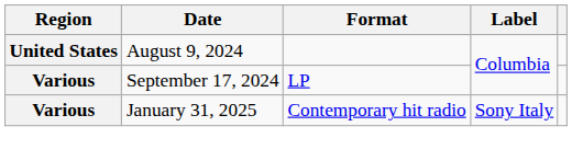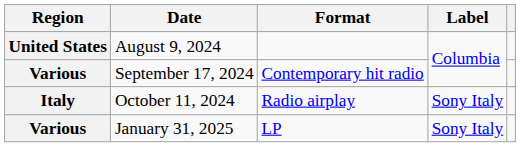 <table class="wikitable plainrowheaders">
 <tr>
 <th scope="col">Region</th>
 <th scope="col">Date</th>
 <th scope="col">Format</th>
 <th scope="col">Label</th>
 <th scope="col"></th>
 </tr>
 <tr>
 <th scope="row">United States</th>
 <td>August 9, 2024</td>
 <td></td>
 <td rowspan="2"><a href='#'>Columbia</a></td>
 <td style="text-align:center"></td>
 </tr>
 <tr>
 <th scope="row">Various</th>
 <td>September 17, 2024</td>
-<td><a href='#'>LP</a></td>
+<td><a href='#'>Contemporary hit radio</a></td>
+<td style="text-align:center"></td>
+</tr>
+<tr>
+<th scope="row">Italy</th>
+<td>October 11, 2024</td>
+<td><a href='#'>Radio airplay</a></td>
+<td><a href='#'>Sony Italy</a></td>
 <td style="text-align:center"></td>
 </tr>
 <tr>
 <th scope="row">Various</th>
 <td>January 31, 2025</td>
-<td><a href='#'>Contemporary hit radio</a></td>
+<td><a href='#'>LP</a></td>
 <td><a href='#'>Sony Italy</a></td>
 <td style="text-align:center"></td>
 </tr>
 </table>
